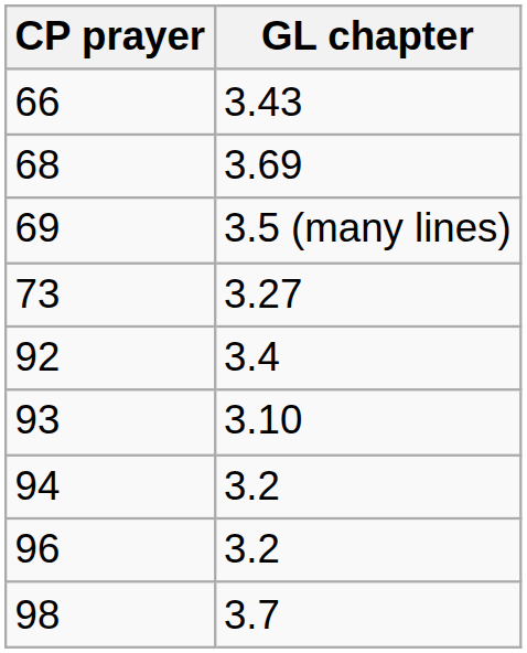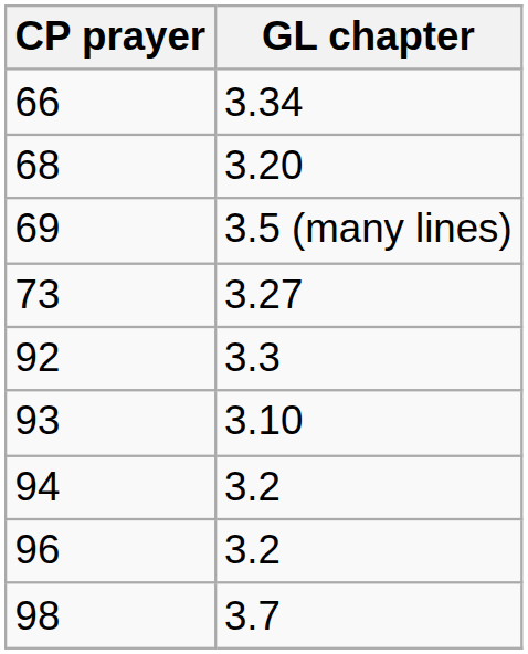 <table class="wikitable sortable">
 <tr>
 <th>CP prayer</th>
 <th>GL chapter</th>
 </tr>
 <tr>
 <td>66</td>
-<td>3.43</td>
+<td>3.34</td>
 </tr>
 <tr>
 <td>68</td>
-<td>3.69</td>
+<td>3.20</td>
 </tr>
 <tr>
 <td>69</td>
 <td>3.5 (many lines)</td>
 </tr>
 <tr>
 <td>73</td>
 <td>3.27</td>
 </tr>
 <tr>
 <td>92</td>
-<td>3.4</td>
+<td>3.3</td>
 </tr>
 <tr>
 <td>93</td>
 <td>3.10</td>
 </tr>
 <tr>
 <td>94</td>
 <td>3.2</td>
 </tr>
 <tr>
 <td>96</td>
 <td>3.2</td>
 </tr>
 <tr>
 <td>98</td>
 <td>3.7</td>
 </tr>
 </table>
